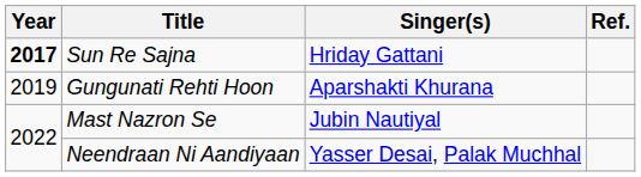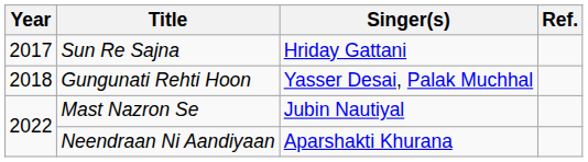 <table class="wikitable sortable">
 <tr>
 <th>Year</th>
 <th>Title</th>
 <th>Singer(s)</th>
 <th class="unsortable">Ref.</th>
 </tr>
 <tr>
-<td><strong>2017</strong></td>
+<td>2017</td>
 <td><em>Sun Re Sajna</em></td>
 <td><a href='#'>Hriday Gattani</a></td>
 <td></td>
 </tr>
 <tr>
-<td>2019</td>
+<td>2018</td>
 <td><em>Gungunati Rehti Hoon</em></td>
-<td><a href='#'>Aparshakti Khurana</a></td>
+<td><a href='#'>Yasser Desai</a>, <a href='#'>Palak Muchhal</a></td>
 <td></td>
 </tr>
 <tr>
 <td rowspan="2">2022</td>
 <td><em>Mast Nazron Se</em></td>
 <td><a href='#'>Jubin Nautiyal</a></td>
 <td></td>
 </tr>
 <tr>
 <td><em>Neendraan Ni Aandiyaan</em></td>
-<td><a href='#'>Yasser Desai</a>, <a href='#'>Palak Muchhal</a></td>
+<td><a href='#'>Aparshakti Khurana</a></td>
 <td></td>
 </tr>
 </table>
